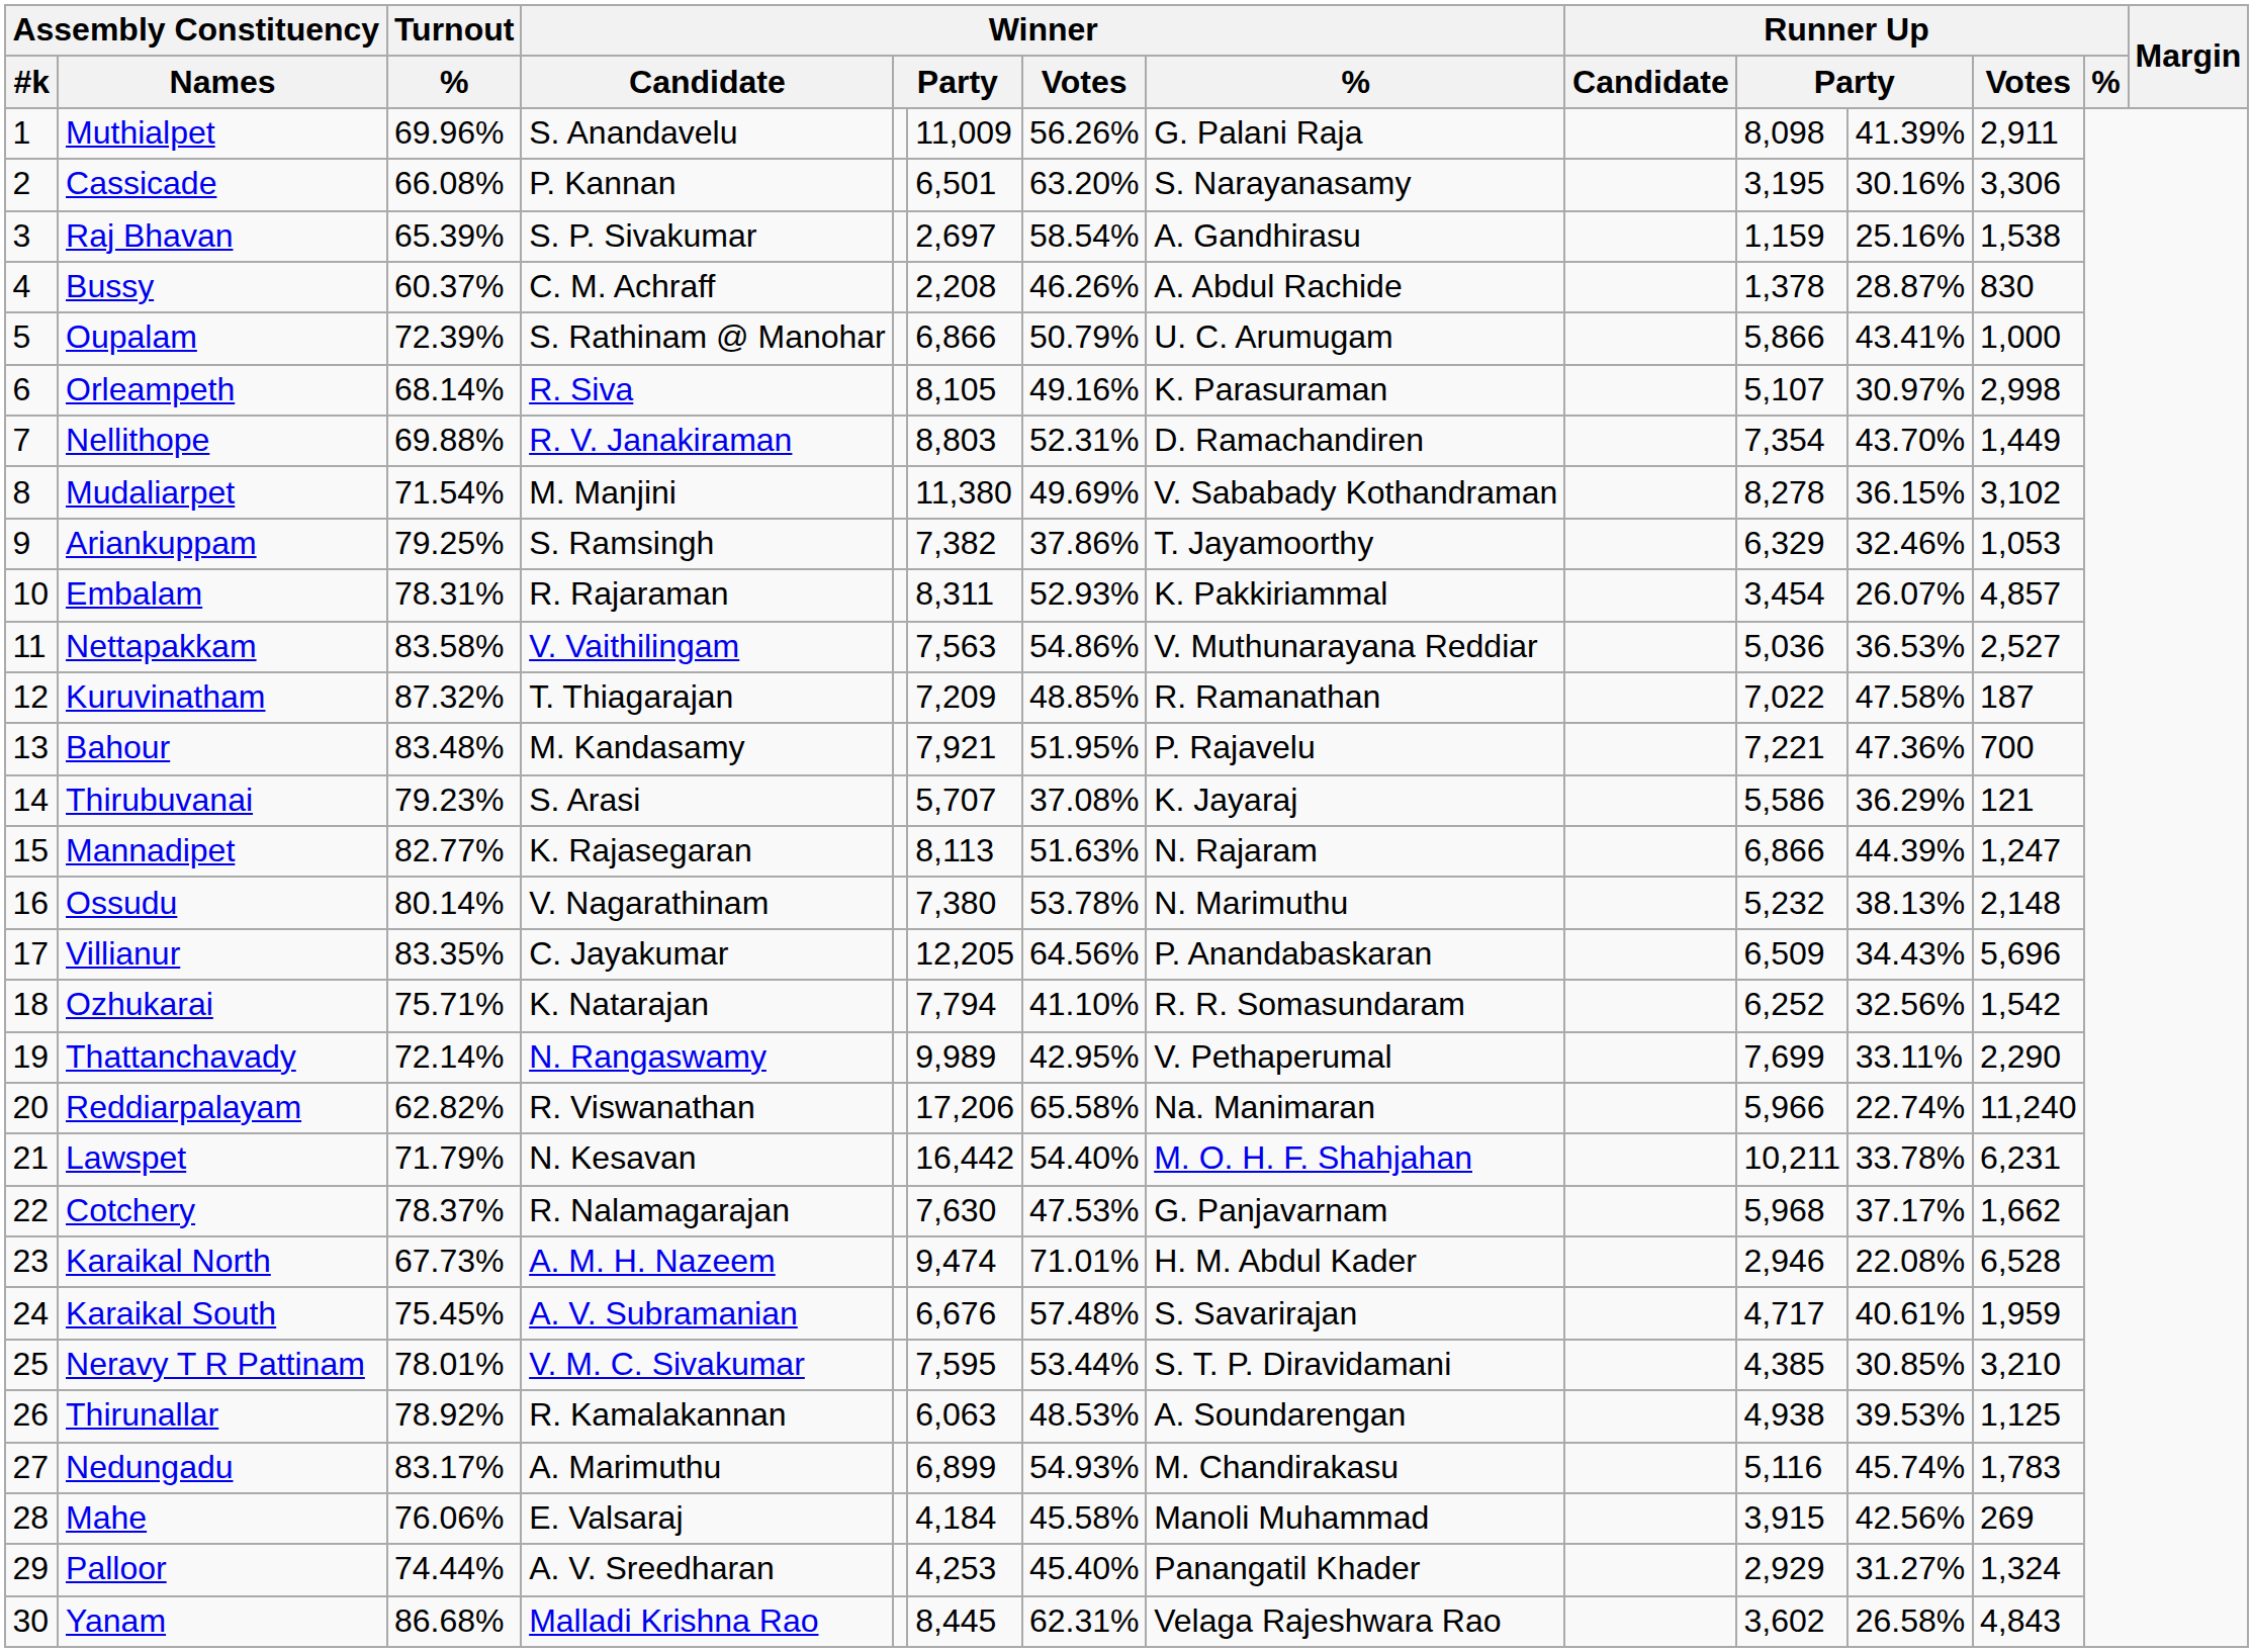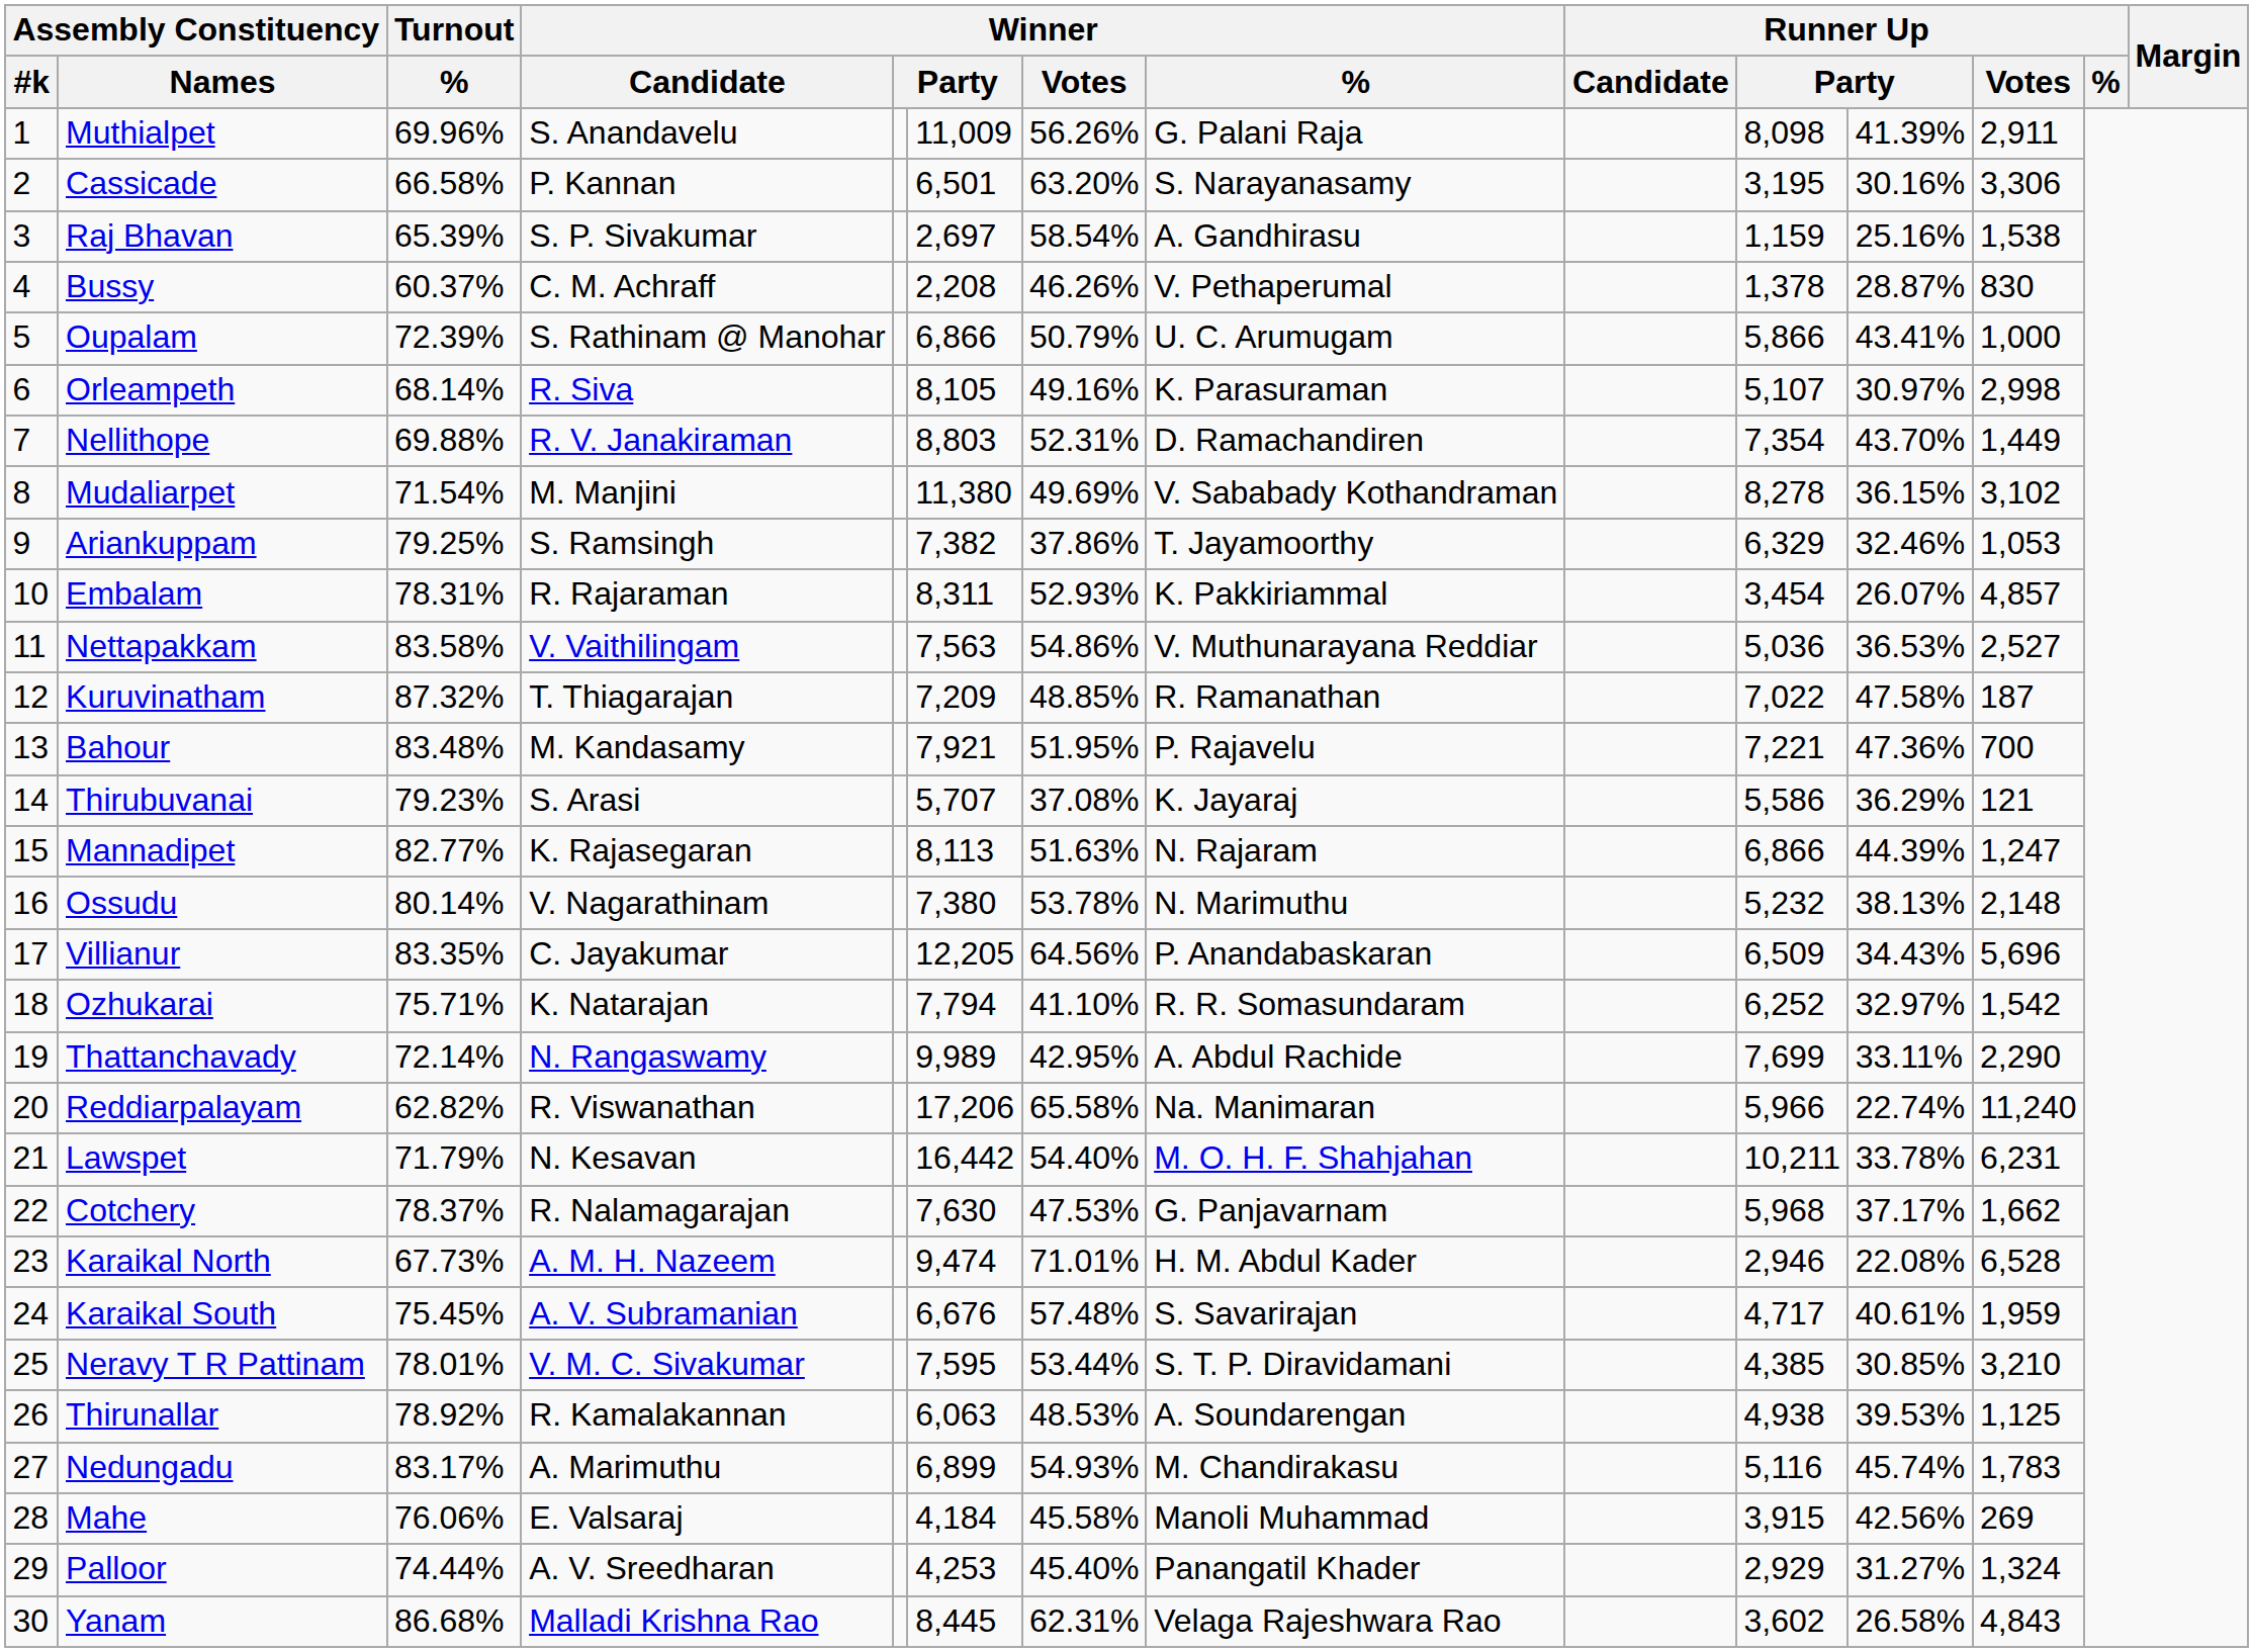 <table class="wikitable sortable">
 <tr>
 <th colspan="2">Assembly Constituency</th>
 <th>Turnout</th>
 <th colspan="5">Winner</th>
 <th colspan="5">Runner Up</th>
 <th rowspan="2" data-sort-type=number>Margin</th>
 </tr>
 <tr>
 <th>#k</th>
 <th>Names</th>
 <th>%</th>
 <th>Candidate</th>
 <th colspan="2">Party</th>
 <th data-sort-type=number>Votes</th>
 <th>%</th>
 <th>Candidate</th>
 <th colspan="2">Party</th>
 <th data-sort-type=number>Votes</th>
 <th>%</th>
 </tr>
 <tr>
 <td>1</td>
 <td><a href='#'>Muthialpet</a></td>
 <td>69.96%</td>
 <td>S. Anandavelu</td>
 <td></td>
 <td>11,009</td>
 <td>56.26%</td>
 <td>G. Palani Raja</td>
 <td></td>
 <td>8,098</td>
 <td>41.39%</td>
 <td>2,911</td>
 </tr>
 <tr>
 <td>2</td>
 <td><a href='#'>Cassicade</a></td>
-<td>66.08%</td>
+<td>66.58%</td>
 <td>P. Kannan</td>
 <td></td>
 <td>6,501</td>
 <td>63.20%</td>
 <td>S. Narayanasamy</td>
 <td></td>
 <td>3,195</td>
 <td>30.16%</td>
 <td>3,306</td>
 </tr>
 <tr>
 <td>3</td>
 <td><a href='#'>Raj Bhavan</a></td>
 <td>65.39%</td>
 <td>S. P. Sivakumar</td>
 <td></td>
 <td>2,697</td>
 <td>58.54%</td>
 <td>A. Gandhirasu</td>
 <td></td>
 <td>1,159</td>
 <td>25.16%</td>
 <td>1,538</td>
 </tr>
 <tr>
 <td>4</td>
 <td><a href='#'>Bussy</a></td>
 <td>60.37%</td>
 <td>C. M. Achraff</td>
 <td></td>
 <td>2,208</td>
 <td>46.26%</td>
-<td>A. Abdul Rachide</td>
+<td>V. Pethaperumal</td>
 <td></td>
 <td>1,378</td>
 <td>28.87%</td>
 <td>830</td>
 </tr>
 <tr>
 <td>5</td>
 <td><a href='#'>Oupalam</a></td>
 <td>72.39%</td>
 <td>S. Rathinam @ Manohar</td>
 <td></td>
 <td>6,866</td>
 <td>50.79%</td>
 <td>U. C. Arumugam</td>
 <td></td>
 <td>5,866</td>
 <td>43.41%</td>
 <td>1,000</td>
 </tr>
 <tr>
 <td>6</td>
 <td><a href='#'>Orleampeth</a></td>
 <td>68.14%</td>
 <td><a href='#'>R. Siva</a></td>
 <td></td>
 <td>8,105</td>
 <td>49.16%</td>
 <td>K. Parasuraman</td>
 <td></td>
 <td>5,107</td>
 <td>30.97%</td>
 <td>2,998</td>
 </tr>
 <tr>
 <td>7</td>
 <td><a href='#'>Nellithope</a></td>
 <td>69.88%</td>
 <td><a href='#'>R. V. Janakiraman</a></td>
 <td></td>
 <td>8,803</td>
 <td>52.31%</td>
 <td>D. Ramachandiren</td>
 <td></td>
 <td>7,354</td>
 <td>43.70%</td>
 <td>1,449</td>
 </tr>
 <tr>
 <td>8</td>
 <td><a href='#'>Mudaliarpet</a></td>
 <td>71.54%</td>
 <td>M. Manjini</td>
 <td></td>
 <td>11,380</td>
 <td>49.69%</td>
 <td>V. Sababady Kothandraman</td>
 <td></td>
 <td>8,278</td>
 <td>36.15%</td>
 <td>3,102</td>
 </tr>
 <tr>
 <td>9</td>
 <td><a href='#'>Ariankuppam</a></td>
 <td>79.25%</td>
 <td>S. Ramsingh</td>
 <td></td>
 <td>7,382</td>
 <td>37.86%</td>
 <td>T. Jayamoorthy</td>
 <td></td>
 <td>6,329</td>
 <td>32.46%</td>
 <td>1,053</td>
 </tr>
 <tr>
 <td>10</td>
 <td><a href='#'>Embalam</a></td>
 <td>78.31%</td>
 <td>R. Rajaraman</td>
 <td></td>
 <td>8,311</td>
 <td>52.93%</td>
 <td>K. Pakkiriammal</td>
 <td></td>
 <td>3,454</td>
 <td>26.07%</td>
 <td>4,857</td>
 </tr>
 <tr>
 <td>11</td>
 <td><a href='#'>Nettapakkam</a></td>
 <td>83.58%</td>
 <td><a href='#'>V. Vaithilingam</a></td>
 <td></td>
 <td>7,563</td>
 <td>54.86%</td>
 <td>V. Muthunarayana Reddiar</td>
 <td></td>
 <td>5,036</td>
 <td>36.53%</td>
 <td>2,527</td>
 </tr>
 <tr>
 <td>12</td>
 <td><a href='#'>Kuruvinatham</a></td>
 <td>87.32%</td>
 <td>T. Thiagarajan</td>
 <td></td>
 <td>7,209</td>
 <td>48.85%</td>
 <td>R. Ramanathan</td>
 <td></td>
 <td>7,022</td>
 <td>47.58%</td>
 <td>187</td>
 </tr>
 <tr>
 <td>13</td>
 <td><a href='#'>Bahour</a></td>
 <td>83.48%</td>
 <td>M. Kandasamy</td>
 <td></td>
 <td>7,921</td>
 <td>51.95%</td>
 <td>P. Rajavelu</td>
 <td></td>
 <td>7,221</td>
 <td>47.36%</td>
 <td>700</td>
 </tr>
 <tr>
 <td>14</td>
 <td><a href='#'>Thirubuvanai</a></td>
 <td>79.23%</td>
 <td>S. Arasi</td>
 <td></td>
 <td>5,707</td>
 <td>37.08%</td>
 <td>K. Jayaraj</td>
 <td></td>
 <td>5,586</td>
 <td>36.29%</td>
 <td>121</td>
 </tr>
 <tr>
 <td>15</td>
 <td><a href='#'>Mannadipet</a></td>
 <td>82.77%</td>
 <td>K. Rajasegaran</td>
 <td></td>
 <td>8,113</td>
 <td>51.63%</td>
 <td>N. Rajaram</td>
 <td></td>
 <td>6,866</td>
 <td>44.39%</td>
 <td>1,247</td>
 </tr>
 <tr>
 <td>16</td>
 <td><a href='#'>Ossudu</a></td>
 <td>80.14%</td>
 <td>V. Nagarathinam</td>
 <td></td>
 <td>7,380</td>
 <td>53.78%</td>
 <td>N. Marimuthu</td>
 <td></td>
 <td>5,232</td>
 <td>38.13%</td>
 <td>2,148</td>
 </tr>
 <tr>
 <td>17</td>
 <td><a href='#'>Villianur</a></td>
 <td>83.35%</td>
 <td>C. Jayakumar</td>
 <td></td>
 <td>12,205</td>
 <td>64.56%</td>
 <td>P. Anandabaskaran</td>
 <td></td>
 <td>6,509</td>
 <td>34.43%</td>
 <td>5,696</td>
 </tr>
 <tr>
 <td>18</td>
 <td><a href='#'>Ozhukarai</a></td>
 <td>75.71%</td>
 <td>K. Natarajan</td>
 <td></td>
 <td>7,794</td>
 <td>41.10%</td>
 <td>R. R. Somasundaram</td>
 <td></td>
 <td>6,252</td>
-<td>32.56%</td>
+<td>32.97%</td>
 <td>1,542</td>
 </tr>
 <tr>
 <td>19</td>
 <td><a href='#'>Thattanchavady</a></td>
 <td>72.14%</td>
 <td><a href='#'>N. Rangaswamy</a></td>
 <td></td>
 <td>9,989</td>
 <td>42.95%</td>
-<td>V. Pethaperumal</td>
+<td>A. Abdul Rachide</td>
 <td></td>
 <td>7,699</td>
 <td>33.11%</td>
 <td>2,290</td>
 </tr>
 <tr>
 <td>20</td>
 <td><a href='#'>Reddiarpalayam</a></td>
 <td>62.82%</td>
 <td>R. Viswanathan</td>
 <td></td>
 <td>17,206</td>
 <td>65.58%</td>
 <td>Na. Manimaran</td>
 <td></td>
 <td>5,966</td>
 <td>22.74%</td>
 <td>11,240</td>
 </tr>
 <tr>
 <td>21</td>
 <td><a href='#'>Lawspet</a></td>
 <td>71.79%</td>
 <td>N. Kesavan</td>
 <td></td>
 <td>16,442</td>
 <td>54.40%</td>
 <td><a href='#'>M. O. H. F. Shahjahan</a></td>
 <td></td>
 <td>10,211</td>
 <td>33.78%</td>
 <td>6,231</td>
 </tr>
 <tr>
 <td>22</td>
 <td><a href='#'>Cotchery</a></td>
 <td>78.37%</td>
 <td>R. Nalamagarajan</td>
 <td></td>
 <td>7,630</td>
 <td>47.53%</td>
 <td>G. Panjavarnam</td>
 <td></td>
 <td>5,968</td>
 <td>37.17%</td>
 <td>1,662</td>
 </tr>
 <tr>
 <td>23</td>
 <td><a href='#'>Karaikal North</a></td>
 <td>67.73%</td>
 <td><a href='#'>A. M. H. Nazeem</a></td>
 <td></td>
 <td>9,474</td>
 <td>71.01%</td>
 <td>H. M. Abdul Kader</td>
 <td></td>
 <td>2,946</td>
 <td>22.08%</td>
 <td>6,528</td>
 </tr>
 <tr>
 <td>24</td>
 <td><a href='#'>Karaikal South</a></td>
 <td>75.45%</td>
 <td><a href='#'>A. V. Subramanian</a></td>
 <td></td>
 <td>6,676</td>
 <td>57.48%</td>
 <td>S. Savarirajan</td>
 <td></td>
 <td>4,717</td>
 <td>40.61%</td>
 <td>1,959</td>
 </tr>
 <tr>
 <td>25</td>
 <td><a href='#'>Neravy T R Pattinam</a></td>
 <td>78.01%</td>
 <td><a href='#'>V. M. C. Sivakumar</a></td>
 <td></td>
 <td>7,595</td>
 <td>53.44%</td>
 <td>S. T. P. Diravidamani</td>
 <td></td>
 <td>4,385</td>
 <td>30.85%</td>
 <td>3,210</td>
 </tr>
 <tr>
 <td>26</td>
 <td><a href='#'>Thirunallar</a></td>
 <td>78.92%</td>
 <td>R. Kamalakannan</td>
 <td></td>
 <td>6,063</td>
 <td>48.53%</td>
 <td>A. Soundarengan</td>
 <td></td>
 <td>4,938</td>
 <td>39.53%</td>
 <td>1,125</td>
 </tr>
 <tr>
 <td>27</td>
 <td><a href='#'>Nedungadu</a></td>
 <td>83.17%</td>
 <td>A. Marimuthu</td>
 <td></td>
 <td>6,899</td>
 <td>54.93%</td>
 <td>M. Chandirakasu</td>
 <td></td>
 <td>5,116</td>
 <td>45.74%</td>
 <td>1,783</td>
 </tr>
 <tr>
 <td>28</td>
 <td><a href='#'>Mahe</a></td>
 <td>76.06%</td>
 <td>E. Valsaraj</td>
 <td></td>
 <td>4,184</td>
 <td>45.58%</td>
 <td>Manoli Muhammad</td>
 <td></td>
 <td>3,915</td>
 <td>42.56%</td>
 <td>269</td>
 </tr>
 <tr>
 <td>29</td>
 <td><a href='#'>Palloor</a></td>
 <td>74.44%</td>
 <td>A. V. Sreedharan</td>
 <td></td>
 <td>4,253</td>
 <td>45.40%</td>
 <td>Panangatil Khader</td>
 <td></td>
 <td>2,929</td>
 <td>31.27%</td>
 <td>1,324</td>
 </tr>
 <tr>
 <td>30</td>
 <td><a href='#'>Yanam</a></td>
 <td>86.68%</td>
 <td><a href='#'>Malladi Krishna Rao</a></td>
 <td></td>
 <td>8,445</td>
 <td>62.31%</td>
 <td>Velaga Rajeshwara Rao</td>
 <td></td>
 <td>3,602</td>
 <td>26.58%</td>
 <td>4,843</td>
 </tr>
 </table>
